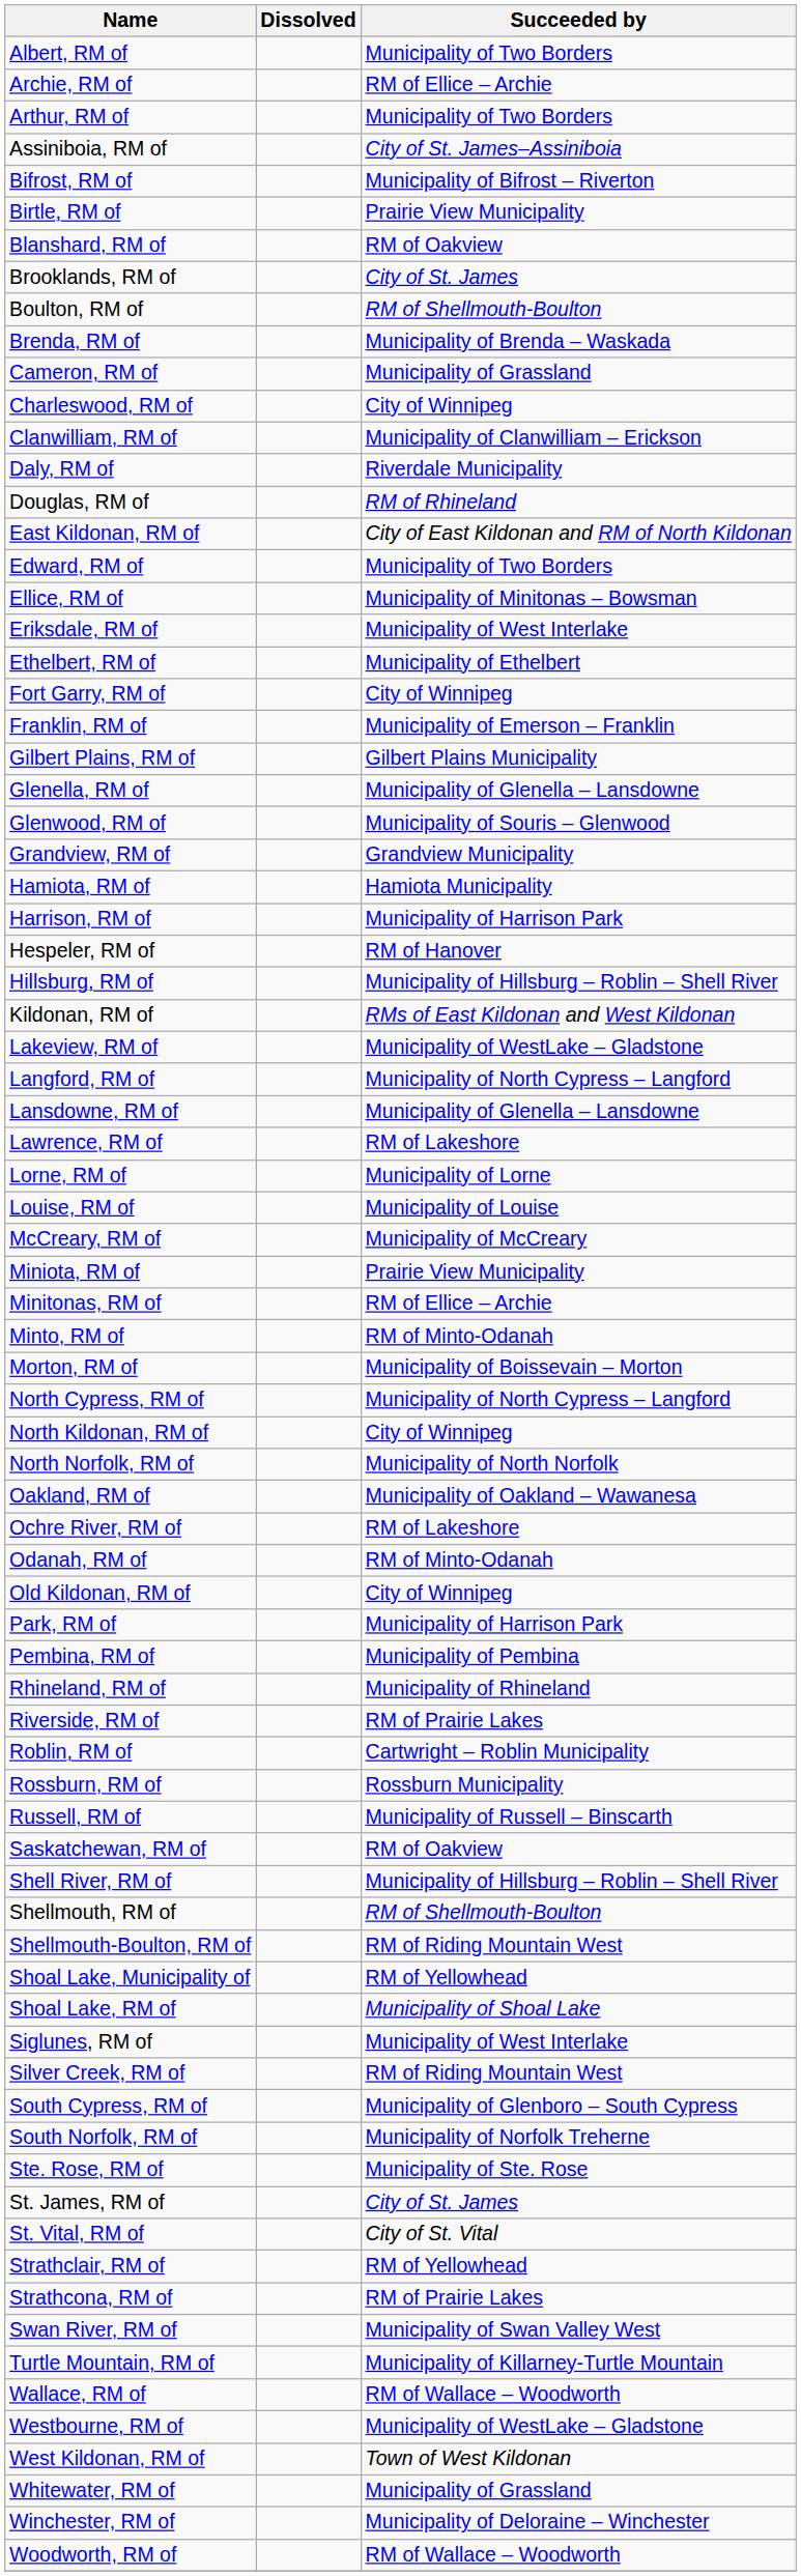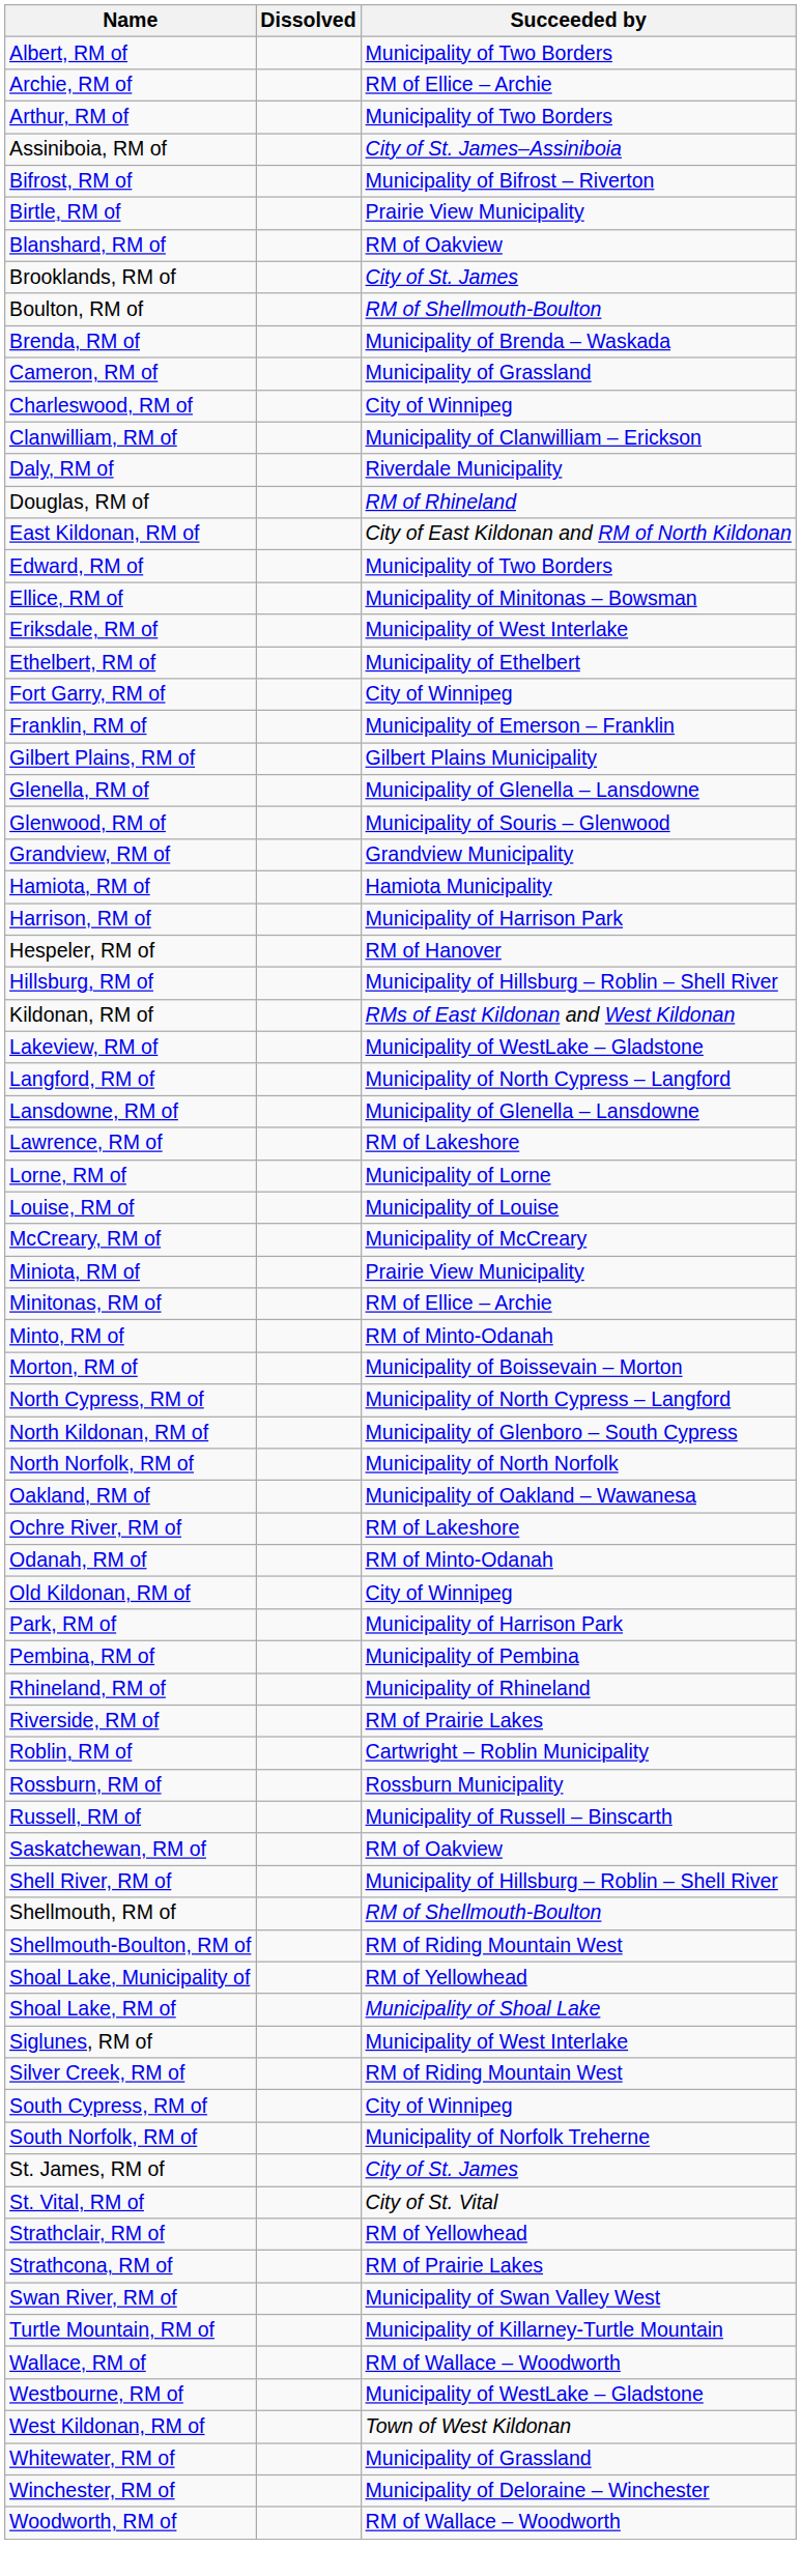 <table class="wikitable sortable">
 <tr>
 <th>Name</th>
 <th>Dissolved</th>
 <th>Succeeded by</th>
 </tr>
 <tr>
 <td><a href='#'>Albert, RM of</a></td>
 <td align=center></td>
 <td><a href='#'>Municipality of Two Borders</a></td>
 </tr>
 <tr>
 <td><a href='#'>Archie, RM of</a></td>
 <td align=center></td>
 <td><a href='#'>RM of Ellice – Archie</a></td>
 </tr>
 <tr>
 <td><a href='#'>Arthur, RM of</a></td>
 <td align=center></td>
 <td><a href='#'>Municipality of Two Borders</a></td>
 </tr>
 <tr>
 <td>Assiniboia, RM of</td>
 <td align=center></td>
 <td><em><a href='#'>City of St. James–Assiniboia</a></em></td>
 </tr>
 <tr>
 <td><a href='#'>Bifrost, RM of</a></td>
 <td align=center></td>
 <td><a href='#'>Municipality of Bifrost – Riverton</a></td>
 </tr>
 <tr>
 <td><a href='#'>Birtle, RM of</a></td>
 <td align=center></td>
 <td><a href='#'>Prairie View Municipality</a></td>
 </tr>
 <tr>
 <td><a href='#'>Blanshard, RM of</a></td>
 <td align=center></td>
 <td><a href='#'>RM of Oakview</a></td>
 </tr>
 <tr>
 <td>Brooklands, RM of</td>
 <td align=center></td>
 <td><em><a href='#'>City of St. James</a></em></td>
 </tr>
 <tr>
 <td>Boulton, RM of</td>
 <td align=center></td>
 <td><em><a href='#'>RM of Shellmouth-Boulton</a></em></td>
 </tr>
 <tr>
 <td><a href='#'>Brenda, RM of</a></td>
 <td align=center></td>
 <td><a href='#'>Municipality of Brenda – Waskada</a></td>
 </tr>
 <tr>
 <td><a href='#'>Cameron, RM of</a></td>
 <td align=center></td>
 <td><a href='#'>Municipality of Grassland</a></td>
 </tr>
 <tr>
 <td><a href='#'>Charleswood, RM of</a></td>
 <td align=center></td>
 <td><a href='#'>City of Winnipeg</a></td>
 </tr>
 <tr>
 <td><a href='#'>Clanwilliam, RM of</a></td>
 <td align=center></td>
 <td><a href='#'>Municipality of Clanwilliam – Erickson</a></td>
 </tr>
 <tr>
 <td><a href='#'>Daly, RM of</a></td>
 <td align=center></td>
 <td><a href='#'>Riverdale Municipality</a></td>
 </tr>
 <tr>
 <td>Douglas, RM of</td>
 <td align=center></td>
 <td><em><a href='#'>RM of Rhineland</a></em></td>
 </tr>
 <tr>
 <td><a href='#'>East Kildonan, RM of</a></td>
 <td align=center></td>
 <td><em>City of East Kildonan and <a href='#'>RM of North Kildonan</a></em></td>
 </tr>
 <tr>
 <td><a href='#'>Edward, RM of</a></td>
 <td align=center></td>
 <td><a href='#'>Municipality of Two Borders</a></td>
 </tr>
 <tr>
 <td><a href='#'>Ellice, RM of</a></td>
 <td align=center></td>
 <td><a href='#'>Municipality of Minitonas – Bowsman</a></td>
 </tr>
 <tr>
 <td><a href='#'>Eriksdale, RM of</a></td>
 <td align=center></td>
 <td><a href='#'>Municipality of West Interlake</a></td>
 </tr>
 <tr>
 <td><a href='#'>Ethelbert, RM of</a></td>
 <td align=center></td>
 <td><a href='#'>Municipality of Ethelbert</a></td>
 </tr>
 <tr>
 <td><a href='#'>Fort Garry, RM of</a></td>
 <td align=center></td>
 <td><a href='#'>City of Winnipeg</a></td>
 </tr>
 <tr>
 <td><a href='#'>Franklin, RM of</a></td>
 <td align=center></td>
 <td><a href='#'>Municipality of Emerson – Franklin</a></td>
 </tr>
 <tr>
 <td><a href='#'>Gilbert Plains, RM of</a></td>
 <td align=center></td>
 <td><a href='#'>Gilbert Plains Municipality</a></td>
 </tr>
 <tr>
 <td><a href='#'>Glenella, RM of</a></td>
 <td align=center></td>
 <td><a href='#'>Municipality of Glenella – Lansdowne</a></td>
 </tr>
 <tr>
 <td><a href='#'>Glenwood, RM of</a></td>
 <td align=center></td>
 <td><a href='#'>Municipality of Souris – Glenwood</a></td>
 </tr>
 <tr>
 <td><a href='#'>Grandview, RM of</a></td>
 <td align=center></td>
 <td><a href='#'>Grandview Municipality</a></td>
 </tr>
 <tr>
 <td><a href='#'>Hamiota, RM of</a></td>
 <td align=center></td>
 <td><a href='#'>Hamiota Municipality</a></td>
 </tr>
 <tr>
 <td><a href='#'>Harrison, RM of</a></td>
 <td align=center></td>
 <td><a href='#'>Municipality of Harrison Park</a></td>
 </tr>
 <tr>
 <td>Hespeler, RM of</td>
 <td align=center></td>
 <td><a href='#'>RM of Hanover</a></td>
 </tr>
 <tr>
 <td><a href='#'>Hillsburg, RM of</a></td>
 <td align=center></td>
 <td><a href='#'>Municipality of Hillsburg – Roblin – Shell River</a></td>
 </tr>
 <tr>
 <td>Kildonan, RM of</td>
 <td></td>
 <td><em><a href='#'>RMs of East Kildonan</a> and <a href='#'>West Kildonan</a></em></td>
 </tr>
 <tr>
 <td><a href='#'>Lakeview, RM of</a></td>
 <td align=center></td>
 <td><a href='#'>Municipality of WestLake – Gladstone</a></td>
 </tr>
 <tr>
 <td><a href='#'>Langford, RM of</a></td>
 <td align=center></td>
 <td><a href='#'>Municipality of North Cypress – Langford</a></td>
 </tr>
 <tr>
 <td><a href='#'>Lansdowne, RM of</a></td>
 <td align=center></td>
 <td><a href='#'>Municipality of Glenella – Lansdowne</a></td>
 </tr>
 <tr>
 <td><a href='#'>Lawrence, RM of</a></td>
 <td align=center></td>
 <td><a href='#'>RM of Lakeshore</a></td>
 </tr>
 <tr>
 <td><a href='#'>Lorne, RM of</a></td>
 <td align=center></td>
 <td><a href='#'>Municipality of Lorne</a></td>
 </tr>
 <tr>
 <td><a href='#'>Louise, RM of</a></td>
 <td align=center></td>
 <td><a href='#'>Municipality of Louise</a></td>
 </tr>
 <tr>
 <td><a href='#'>McCreary, RM of</a></td>
 <td align=center></td>
 <td><a href='#'>Municipality of McCreary</a></td>
 </tr>
 <tr>
 <td><a href='#'>Miniota, RM of</a></td>
 <td align=center></td>
 <td><a href='#'>Prairie View Municipality</a></td>
 </tr>
 <tr>
 <td><a href='#'>Minitonas, RM of</a></td>
 <td align=center></td>
 <td><a href='#'>RM of Ellice – Archie</a></td>
 </tr>
 <tr>
 <td><a href='#'>Minto, RM of</a></td>
 <td align=center></td>
 <td><a href='#'>RM of Minto-Odanah</a></td>
 </tr>
 <tr>
 <td><a href='#'>Morton, RM of</a></td>
 <td align=center></td>
 <td><a href='#'>Municipality of Boissevain – Morton</a></td>
 </tr>
 <tr>
 <td><a href='#'>North Cypress, RM of</a></td>
 <td align=center></td>
 <td><a href='#'>Municipality of North Cypress – Langford</a></td>
 </tr>
 <tr>
 <td><a href='#'>North Kildonan, RM of</a></td>
 <td align=center></td>
-<td><a href='#'>City of Winnipeg</a></td>
+<td><a href='#'>Municipality of Glenboro – South Cypress</a></td>
 </tr>
 <tr>
 <td><a href='#'>North Norfolk, RM of</a></td>
 <td align=center></td>
 <td><a href='#'>Municipality of North Norfolk</a></td>
 </tr>
 <tr>
 <td><a href='#'>Oakland, RM of</a></td>
 <td align=center></td>
 <td><a href='#'>Municipality of Oakland – Wawanesa</a></td>
 </tr>
 <tr>
 <td><a href='#'>Ochre River, RM of</a></td>
 <td align=center></td>
 <td><a href='#'>RM of Lakeshore</a></td>
 </tr>
 <tr>
 <td><a href='#'>Odanah, RM of</a></td>
 <td align=center></td>
 <td><a href='#'>RM of Minto-Odanah</a></td>
 </tr>
 <tr>
 <td><a href='#'>Old Kildonan, RM of</a></td>
 <td align=center></td>
 <td><a href='#'>City of Winnipeg</a></td>
 </tr>
 <tr>
 <td><a href='#'>Park, RM of</a></td>
 <td align=center></td>
 <td><a href='#'>Municipality of Harrison Park</a></td>
 </tr>
 <tr>
 <td><a href='#'>Pembina, RM of</a></td>
 <td align=center></td>
 <td><a href='#'>Municipality of Pembina</a></td>
 </tr>
 <tr>
 <td><a href='#'>Rhineland, RM of</a></td>
 <td align=center></td>
 <td><a href='#'>Municipality of Rhineland</a></td>
 </tr>
 <tr>
 <td><a href='#'>Riverside, RM of</a></td>
 <td align=center></td>
 <td><a href='#'>RM of Prairie Lakes</a></td>
 </tr>
 <tr>
 <td><a href='#'>Roblin, RM of</a></td>
 <td align=center></td>
 <td><a href='#'>Cartwright – Roblin Municipality</a></td>
 </tr>
 <tr>
 <td><a href='#'>Rossburn, RM of</a></td>
 <td align=center></td>
 <td><a href='#'>Rossburn Municipality</a></td>
 </tr>
 <tr>
 <td><a href='#'>Russell, RM of</a></td>
 <td align=center></td>
 <td><a href='#'>Municipality of Russell – Binscarth</a></td>
 </tr>
 <tr>
 <td><a href='#'>Saskatchewan, RM of</a></td>
 <td align=center></td>
 <td><a href='#'>RM of Oakview</a></td>
 </tr>
 <tr>
 <td><a href='#'>Shell River, RM of</a></td>
 <td align=center></td>
 <td><a href='#'>Municipality of Hillsburg – Roblin – Shell River</a></td>
 </tr>
 <tr>
 <td>Shellmouth, RM of</td>
 <td align=center></td>
 <td><em><a href='#'>RM of Shellmouth-Boulton</a></em></td>
 </tr>
 <tr>
 <td><a href='#'>Shellmouth-Boulton, RM of</a></td>
 <td align=center></td>
 <td><a href='#'>RM of Riding Mountain West</a></td>
 </tr>
 <tr>
 <td><a href='#'>Shoal Lake, Municipality of</a></td>
 <td align=center></td>
 <td><a href='#'>RM of Yellowhead</a></td>
 </tr>
 <tr>
 <td><a href='#'>Shoal Lake, RM of</a></td>
 <td align=center></td>
 <td><em><a href='#'>Municipality of Shoal Lake</a></em></td>
 </tr>
 <tr>
 <td><a href='#'>Siglunes</a>, RM of</td>
 <td align=center></td>
 <td><a href='#'>Municipality of West Interlake</a></td>
 </tr>
 <tr>
 <td><a href='#'>Silver Creek, RM of</a></td>
 <td align=center></td>
 <td><a href='#'>RM of Riding Mountain West</a></td>
 </tr>
 <tr>
 <td><a href='#'>South Cypress, RM of</a></td>
 <td align=center></td>
-<td><a href='#'>Municipality of Glenboro – South Cypress</a></td>
+<td><a href='#'>City of Winnipeg</a></td>
 </tr>
 <tr>
 <td><a href='#'>South Norfolk, RM of</a></td>
 <td align=center></td>
 <td><a href='#'>Municipality of Norfolk Treherne</a></td>
-</tr>
-<tr>
-<td><a href='#'>Ste. Rose, RM of</a></td>
-<td align=center></td>
-<td><a href='#'>Municipality of Ste. Rose</a></td>
 </tr>
 <tr>
 <td>St. James, RM of</td>
 <td align=center></td>
 <td><em><a href='#'>City of St. James</a></em></td>
 </tr>
 <tr>
 <td><a href='#'>St. Vital, RM of</a></td>
 <td align=center></td>
 <td><em>City of St. Vital</em></td>
 </tr>
 <tr>
 <td><a href='#'>Strathclair, RM of</a></td>
 <td align=center></td>
 <td><a href='#'>RM of Yellowhead</a></td>
 </tr>
 <tr>
 <td><a href='#'>Strathcona, RM of</a></td>
 <td align=center></td>
 <td><a href='#'>RM of Prairie Lakes</a></td>
 </tr>
 <tr>
 <td><a href='#'>Swan River, RM of</a></td>
 <td align=center></td>
 <td><a href='#'>Municipality of Swan Valley West</a></td>
 </tr>
 <tr>
 <td><a href='#'>Turtle Mountain, RM of</a></td>
 <td align=center></td>
 <td><a href='#'>Municipality of Killarney-Turtle Mountain</a></td>
 </tr>
 <tr>
 <td><a href='#'>Wallace, RM of</a></td>
 <td align=center></td>
 <td><a href='#'>RM of Wallace – Woodworth</a></td>
 </tr>
 <tr>
 <td><a href='#'>Westbourne, RM of</a></td>
 <td align=center></td>
 <td><a href='#'>Municipality of WestLake – Gladstone</a></td>
 </tr>
 <tr>
 <td><a href='#'>West Kildonan, RM of</a></td>
 <td align=center></td>
 <td><em>Town of West Kildonan</em></td>
 </tr>
 <tr>
 <td><a href='#'>Whitewater, RM of</a></td>
 <td align=center></td>
 <td><a href='#'>Municipality of Grassland</a></td>
 </tr>
 <tr>
 <td><a href='#'>Winchester, RM of</a></td>
 <td align=center></td>
 <td><a href='#'>Municipality of Deloraine – Winchester</a></td>
 </tr>
 <tr>
 <td><a href='#'>Woodworth, RM of</a></td>
 <td align=center></td>
 <td><a href='#'>RM of Wallace – Woodworth</a></td>
 </tr>
 <tr>
 </tr>
 </table>
